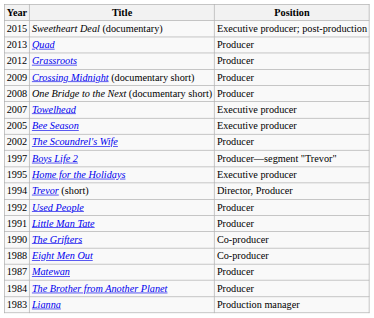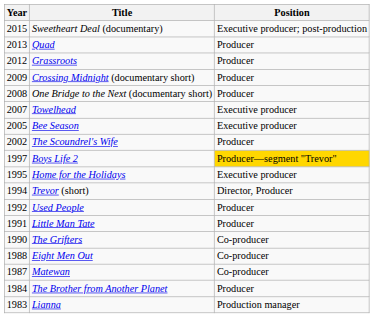 <table class="wikitable">
 <tr>
 <th>Year</th>
 <th>Title</th>
 <th>Position</th>
 </tr>
 <tr>
 <td>2015</td>
 <td><em>Sweetheart Deal</em> (documentary)</td>
 <td>Executive producer; post-production</td>
 </tr>
 <tr>
 <td>2013</td>
 <td><em><a href='#'>Quad</a></em></td>
 <td>Producer</td>
 </tr>
 <tr>
 <td>2012</td>
 <td><em><a href='#'>Grassroots</a></em></td>
 <td>Producer</td>
 </tr>
 <tr>
 <td>2009</td>
 <td><em><a href='#'>Crossing Midnight</a></em> (documentary short)</td>
 <td>Producer</td>
 </tr>
 <tr>
 <td>2008</td>
 <td><em>One Bridge to the Next</em> (documentary short)</td>
 <td>Producer</td>
 </tr>
 <tr>
 <td>2007</td>
 <td><em><a href='#'>Towelhead</a></em></td>
 <td>Executive producer</td>
 </tr>
 <tr>
 <td>2005</td>
 <td><em><a href='#'>Bee Season</a></em></td>
 <td>Executive producer</td>
 </tr>
 <tr>
 <td>2002</td>
 <td><em><a href='#'>The Scoundrel's Wife</a></em></td>
 <td>Producer</td>
 </tr>
 <tr>
 <td>1997</td>
 <td><em><a href='#'>Boys Life 2</a></em></td>
-<td>Producer—segment "Trevor"</td>
+<td style="background: gold;">Producer—segment "Trevor"</td>
 </tr>
 <tr>
 <td>1995</td>
 <td><em><a href='#'>Home for the Holidays</a></em></td>
 <td>Executive producer</td>
 </tr>
 <tr>
 <td>1994</td>
 <td><em><a href='#'>Trevor</a></em> (short)</td>
 <td>Director, Producer</td>
 </tr>
 <tr>
 <td>1992</td>
 <td><em><a href='#'>Used People</a></em></td>
 <td>Producer</td>
 </tr>
 <tr>
 <td>1991</td>
 <td><em><a href='#'>Little Man Tate</a></em></td>
 <td>Producer</td>
 </tr>
 <tr>
 <td>1990</td>
 <td><em><a href='#'>The Grifters</a></em></td>
 <td>Co-producer</td>
 </tr>
 <tr>
 <td>1988</td>
 <td><em><a href='#'>Eight Men Out</a></em></td>
 <td>Co-producer</td>
 </tr>
 <tr>
 <td>1987</td>
 <td><em><a href='#'>Matewan</a></em></td>
-<td>Producer</td>
+<td>Co-producer</td>
 </tr>
 <tr>
 <td>1984</td>
 <td><em><a href='#'>The Brother from Another Planet</a></em></td>
 <td>Producer</td>
 </tr>
 <tr>
 <td>1983</td>
 <td><em><a href='#'>Lianna</a></em></td>
 <td>Production manager</td>
 </tr>
 </table>
